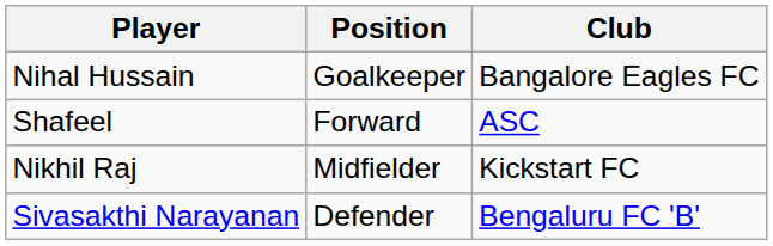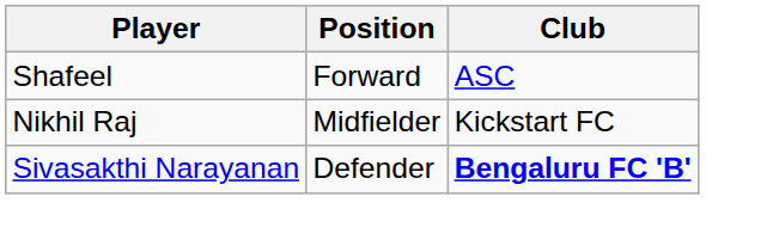 <table class="wikitable sortable plainrowheaders">
 <tr>
 <th scope="col">Player</th>
 <th scope="col">Position</th>
 <th scope="col">Club</th>
-</tr>
-<tr>
-<td>Nihal Hussain</td>
-<td>Goalkeeper</td>
-<td>Bangalore Eagles FC</td>
 </tr>
 <tr>
 <td>Shafeel</td>
 <td>Forward</td>
 <td><a href='#'>ASC</a></td>
 </tr>
 <tr>
 <td>Nikhil Raj</td>
 <td>Midfielder</td>
 <td>Kickstart FC</td>
 </tr>
 <tr>
 <td><a href='#'>Sivasakthi Narayanan</a></td>
 <td>Defender</td>
-<td><a href='#'>Bengaluru FC 'B'</a></td>
+<td><strong><a href='#'>Bengaluru FC 'B'</a></strong></td>
 </tr>
 </table>
